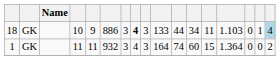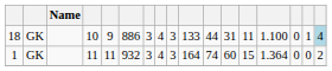 <table class="wikitable sortable" style="text-align:center;font-size:90%;">
 <tr>
 <th scope="col"></th>
 <th scope="col"></th>
 <th scope="col">Name</th>
 <th scope="col"></th>
 <th scope="col"></th>
 <th scope="col"></th>
 <th scope="col"></th>
 <th scope="col"></th>
 <th scope="col"></th>
 <th scope="col"></th>
 <th scope="col"></th>
 <th scope="col"></th>
 <th scope="col"></th>
 <th scope="col"></th>
 <th scope="col"></th>
 <th scope="col"></th>
 <th scope="col"></th>
 </tr>
 <tr>
 <td>18</td>
 <td>GK</td>
 <td></td>
 <td>10</td>
 <td>9</td>
 <td>886</td>
 <td>3</td>
-<td><strong>4</strong></td>
+<td>4</td>
 <td>3</td>
 <td>133</td>
 <td>44</td>
-<td>34</td>
+<td>31</td>
 <td>11</td>
-<td>1.103</td>
+<td>1.100</td>
 <td>0</td>
 <td>1</td>
 <td style="background: lightblue;">4</td>
 </tr>
 <tr>
 <td>1</td>
 <td>GK</td>
 <td></td>
 <td>11</td>
 <td>11</td>
 <td>932</td>
 <td>3</td>
 <td>4</td>
 <td>3</td>
 <td>164</td>
 <td>74</td>
 <td>60</td>
 <td>15</td>
 <td>1.364</td>
 <td>0</td>
 <td>0</td>
 <td>2</td>
 </tr>
 <tr>
 </tr>
 </table>
